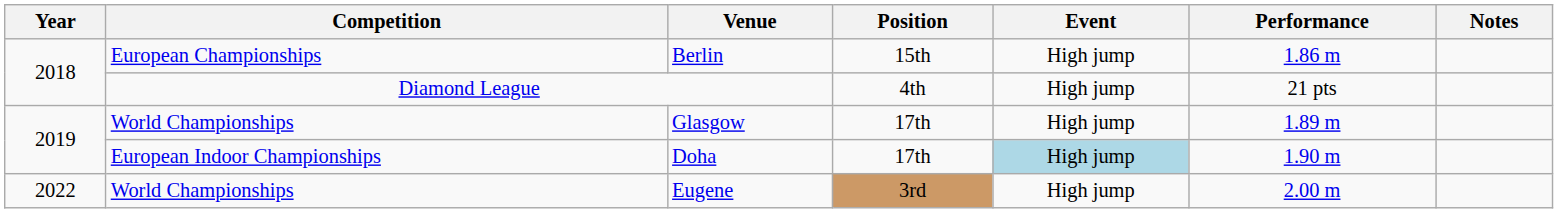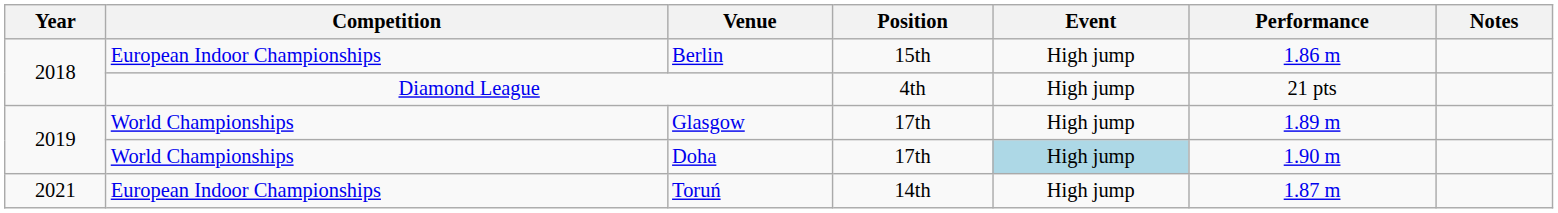 <table class="wikitable" width=55% style="font-size:90%; text-align:center;">
 <tr>
 <th>Year</th>
 <th>Competition</th>
 <th>Venue</th>
 <th>Position</th>
 <th>Event</th>
 <th>Performance</th>
 <th>Notes</th>
 </tr>
 <tr>
 <td rowspan=2>2018</td>
-<td align=left><a href='#'>European Championships</a></td>
+<td align=left><a href='#'>European Indoor Championships</a></td>
 <td align=left> <a href='#'>Berlin</a></td>
 <td>15th</td>
 <td>High jump</td>
 <td><a href='#'>1.86 m</a></td>
 <td></td>
 </tr>
 <tr>
 <td colspan=2><a href='#'>Diamond League</a></td>
 <td>4th</td>
 <td>High jump</td>
 <td>21 pts</td>
 <td></td>
 </tr>
 <tr>
 <td rowspan=2>2019</td>
 <td align=left><a href='#'>World Championships</a></td>
 <td align=left> <a href='#'>Glasgow</a></td>
 <td>17th</td>
 <td>High jump</td>
 <td><a href='#'>1.89 m</a></td>
 <td></td>
 </tr>
 <tr>
-<td align=left><a href='#'>European Indoor Championships</a></td>
+<td align=left><a href='#'>World Championships</a></td>
 <td align=left> <a href='#'>Doha</a></td>
 <td>17th</td>
 <td style="background: lightblue;">High jump</td>
 <td><a href='#'>1.90 m</a></td>
 <td></td>
 </tr>
 <tr>
-<td>2022</td>
-<td align=left><a href='#'>World Championships</a></td>
-<td align=left> <a href='#'>Eugene</a></td>
-<td bgcolor=cc9966>3rd</td>
+<td>2021</td>
+<td align=left><a href='#'>European Indoor Championships</a></td>
+<td align=left> <a href='#'>Toruń</a></td>
+<td>14th</td>
 <td>High jump</td>
-<td><a href='#'>2.00 m</a></td>
+<td><a href='#'>1.87 m</a></td>
 <td></td>
 </tr>
 </table>
